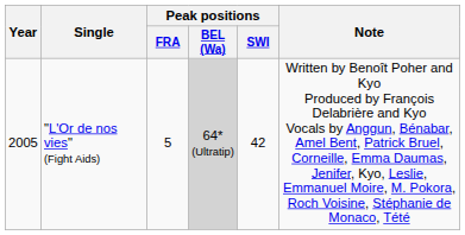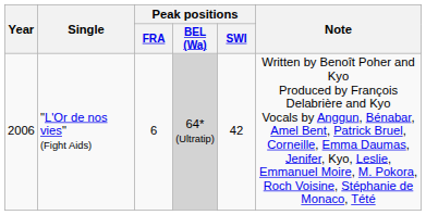 <table class="wikitable">
 <tr>
 <th align="center" rowspan="2" width="10">Year</th>
 <th align="center" rowspan="2" width="120">Single</th>
 <th align="center" colspan="3" width="20">Peak positions</th>
 <th align="center" rowspan="2" width="210">Note</th>
 </tr>
 <tr>
 <th scope="col" style="width:3em;font-size:90%;"><a href='#'>FRA</a><br></th>
 <th scope="col" style="width:3em;font-size:90%;"><a href='#'>BEL <br>(Wa)</a></th>
 <th scope="col" style="width:3em;font-size:90%;"><a href='#'>SWI</a></th>
 </tr>
 <tr>
-<td style="text-align:center;">2005</td>
+<td style="text-align:center;">2006</td>
 <td>"<a href='#'>L'Or de nos vies</a>" <br><small>(Fight Aids)</small></td>
-<td style="text-align:center;">5</td>
+<td style="text-align:center;">6</td>
 <td style="background: lightgrey; text-align:center;">64*<br><small>(Ultratip)</small></td>
 <td style="text-align:center;">42</td>
 <td style="text-align:center;">Written by Benoît Poher and Kyo <br>Produced by François Delabrière and Kyo <br> Vocals by <a href='#'>Anggun</a>, <a href='#'>Bénabar</a>, <a href='#'>Amel Bent</a>, <a href='#'>Patrick Bruel</a>, <a href='#'>Corneille</a>, <a href='#'>Emma Daumas</a>, <a href='#'>Jenifer</a>, Kyo, <a href='#'>Leslie</a>, <a href='#'>Emmanuel Moire</a>, <a href='#'>M. Pokora</a>, <a href='#'>Roch Voisine</a>, <a href='#'>Stéphanie de Monaco</a>, <a href='#'>Tété</a></td>
 </tr>
 </table>
